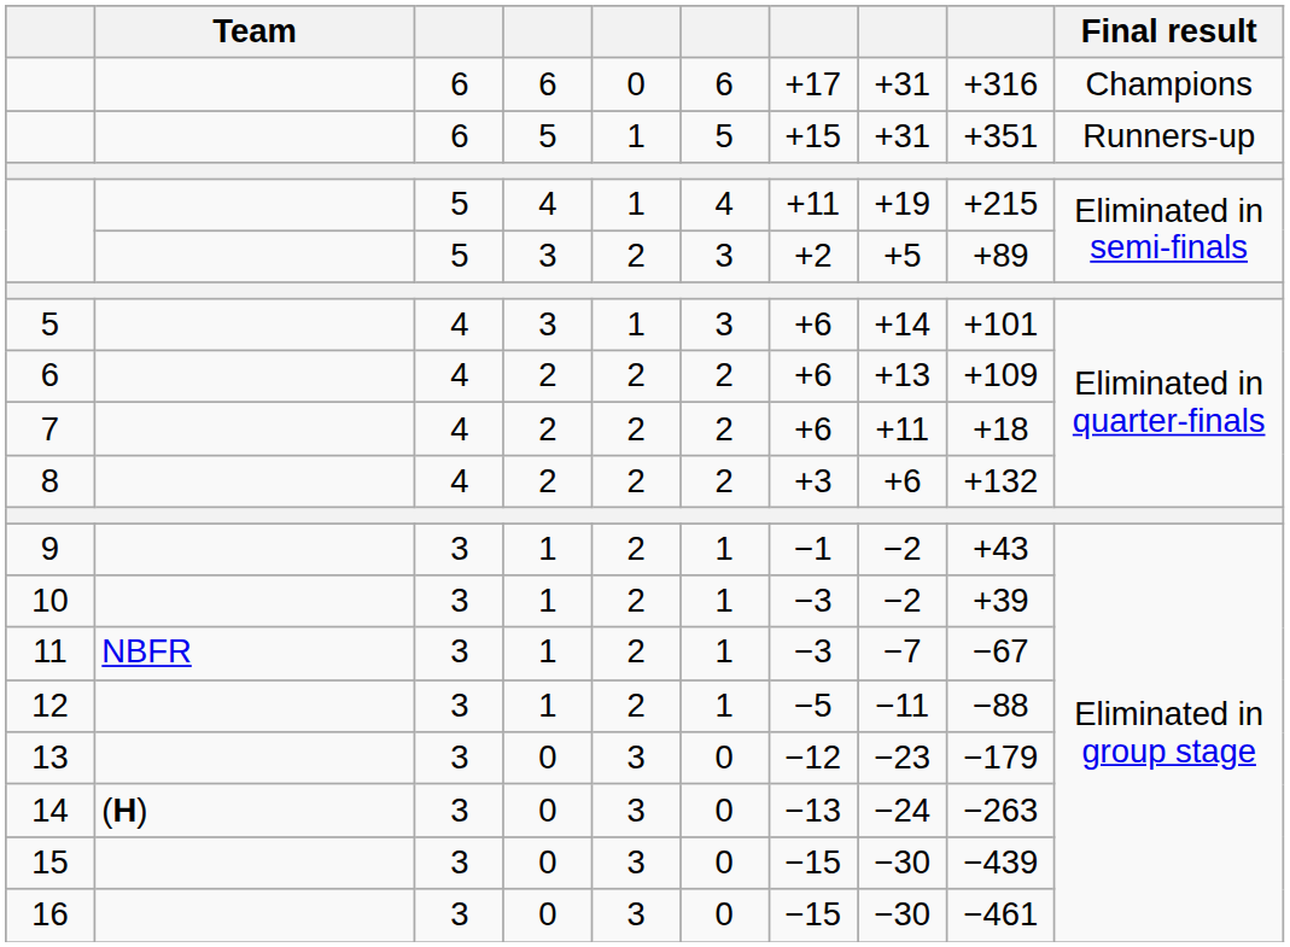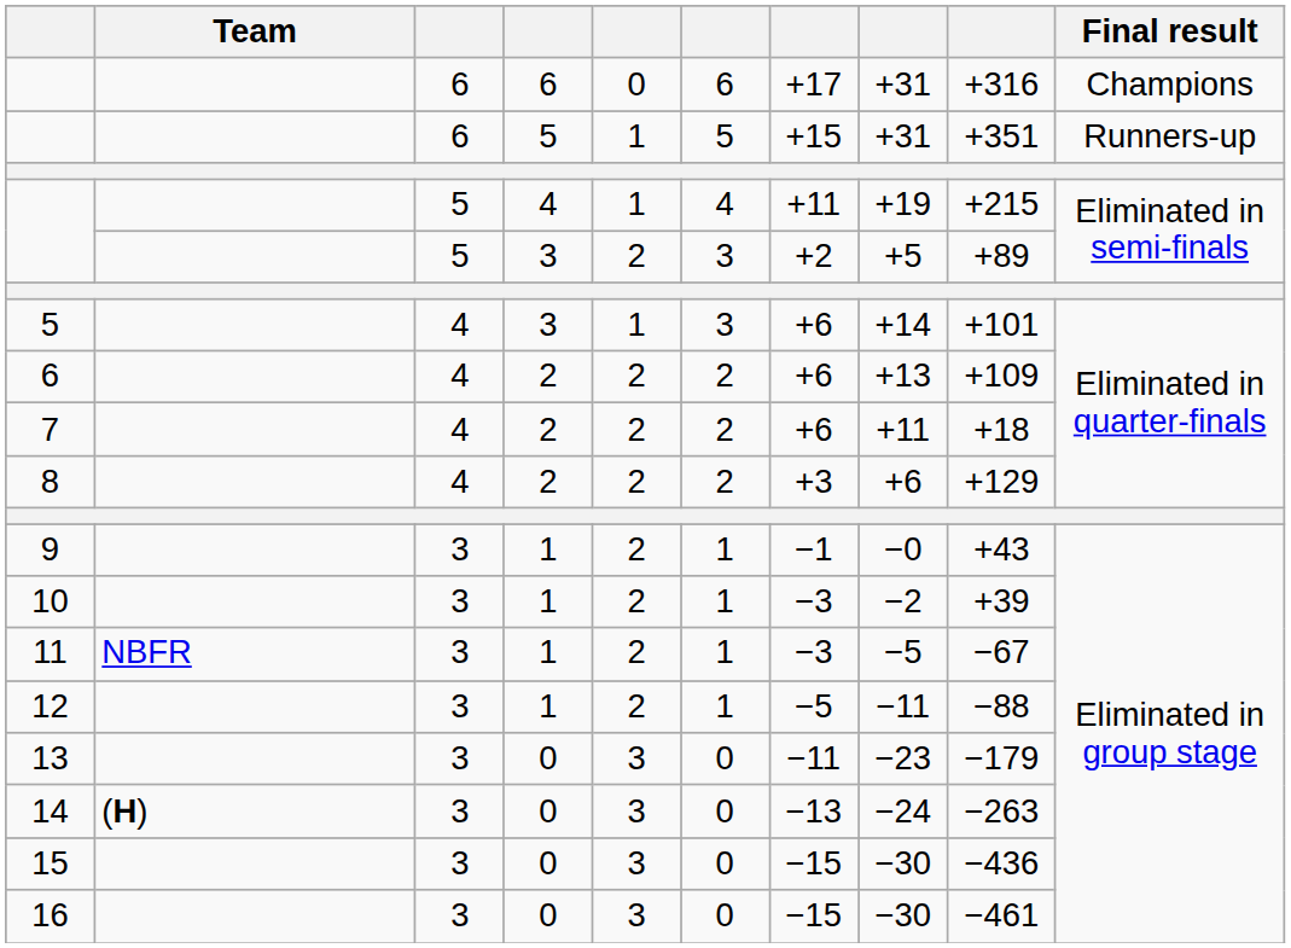 <table class=wikitable style="text-align:center;" width=620>
 <tr>
 <th width=5.5%></th>
 <th width=20%>Team</th>
 <th width=5.5%></th>
 <th width=5.5%></th>
 <th width=5.5%></th>
 <th width=5.5%></th>
 <th width=5.5%></th>
 <th width=5.5%></th>
 <th width=5.5%></th>
 <th width=14%>Final result</th>
 </tr>
 <tr>
 <td></td>
 <td align="left"></td>
 <td>6</td>
 <td>6</td>
 <td>0</td>
 <td>6</td>
 <td>+17</td>
 <td>+31</td>
 <td>+316</td>
 <td>Champions</td>
 </tr>
 <tr>
 <td></td>
 <td align="left"></td>
 <td>6</td>
 <td>5</td>
 <td>1</td>
 <td>5</td>
 <td>+15</td>
 <td>+31</td>
 <td>+351</td>
 <td>Runners-up</td>
 </tr>
 <tr>
 <th colspan="10"></th>
 </tr>
 <tr>
 <td rowspan="2"></td>
 <td align="left"></td>
 <td>5</td>
 <td>4</td>
 <td>1</td>
 <td>4</td>
 <td>+11</td>
 <td>+19</td>
 <td>+215</td>
 <td rowspan="2">Eliminated in <a href='#'>semi-finals</a></td>
 </tr>
 <tr>
 <td align="left"></td>
 <td>5</td>
 <td>3</td>
 <td>2</td>
 <td>3</td>
 <td>+2</td>
 <td>+5</td>
 <td>+89</td>
 </tr>
 <tr>
 <th colspan="10"></th>
 </tr>
 <tr>
 <td>5</td>
 <td align="left"></td>
 <td>4</td>
 <td>3</td>
 <td>1</td>
 <td>3</td>
 <td>+6</td>
 <td>+14</td>
 <td>+101</td>
 <td rowspan="4">Eliminated in <a href='#'>quarter-finals</a></td>
 </tr>
 <tr>
 <td>6</td>
 <td align="left"></td>
 <td>4</td>
 <td>2</td>
 <td>2</td>
 <td>2</td>
 <td>+6</td>
 <td>+13</td>
 <td>+109</td>
 </tr>
 <tr>
 <td>7</td>
 <td align="left"></td>
 <td>4</td>
 <td>2</td>
 <td>2</td>
 <td>2</td>
 <td>+6</td>
 <td>+11</td>
 <td>+18</td>
 </tr>
 <tr>
 <td>8</td>
 <td align="left"></td>
 <td>4</td>
 <td>2</td>
 <td>2</td>
 <td>2</td>
 <td>+3</td>
 <td>+6</td>
-<td>+132</td>
+<td>+129</td>
 </tr>
 <tr>
 <th colspan="10"></th>
 </tr>
 <tr>
 <td>9</td>
 <td align="left"></td>
 <td>3</td>
 <td>1</td>
 <td>2</td>
 <td>1</td>
 <td>−1</td>
-<td>−2</td>
+<td>−0</td>
 <td>+43</td>
 <td rowspan="8">Eliminated in <a href='#'>group stage</a></td>
 </tr>
 <tr>
 <td>10</td>
 <td align="left"></td>
 <td>3</td>
 <td>1</td>
 <td>2</td>
 <td>1</td>
 <td>−3</td>
 <td>−2</td>
 <td>+39</td>
 </tr>
 <tr>
 <td>11</td>
 <td align="left"> <a href='#'>NBFR</a></td>
 <td>3</td>
 <td>1</td>
 <td>2</td>
 <td>1</td>
 <td>−3</td>
-<td>−7</td>
+<td>−5</td>
 <td>−67</td>
 </tr>
 <tr>
 <td>12</td>
 <td align="left"></td>
 <td>3</td>
 <td>1</td>
 <td>2</td>
 <td>1</td>
 <td>−5</td>
 <td>−11</td>
 <td>−88</td>
 </tr>
 <tr>
 <td>13</td>
 <td align="left"></td>
 <td>3</td>
 <td>0</td>
 <td>3</td>
 <td>0</td>
-<td>−12</td>
+<td>−11</td>
 <td>−23</td>
 <td>−179</td>
 </tr>
 <tr>
 <td>14</td>
 <td align="left"> (<strong>H</strong>)</td>
 <td>3</td>
 <td>0</td>
 <td>3</td>
 <td>0</td>
 <td>−13</td>
 <td>−24</td>
 <td>−263</td>
 </tr>
 <tr>
 <td>15</td>
 <td align="left"></td>
 <td>3</td>
 <td>0</td>
 <td>3</td>
 <td>0</td>
 <td>−15</td>
 <td>−30</td>
-<td>−439</td>
+<td>−436</td>
 </tr>
 <tr>
 <td>16</td>
 <td align="left"></td>
 <td>3</td>
 <td>0</td>
 <td>3</td>
 <td>0</td>
 <td>−15</td>
 <td>−30</td>
 <td>−461</td>
 </tr>
 </table>
